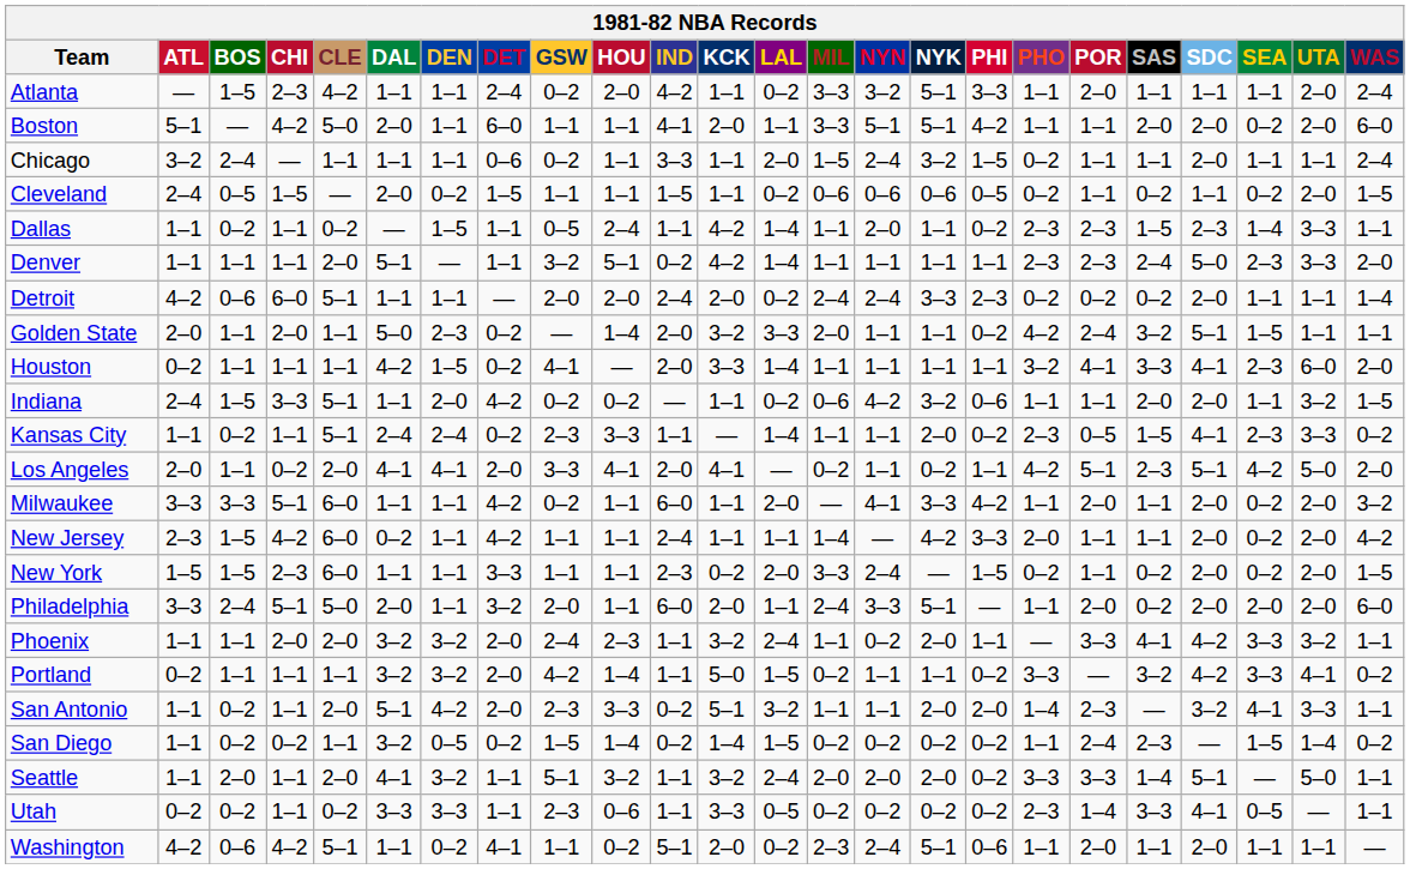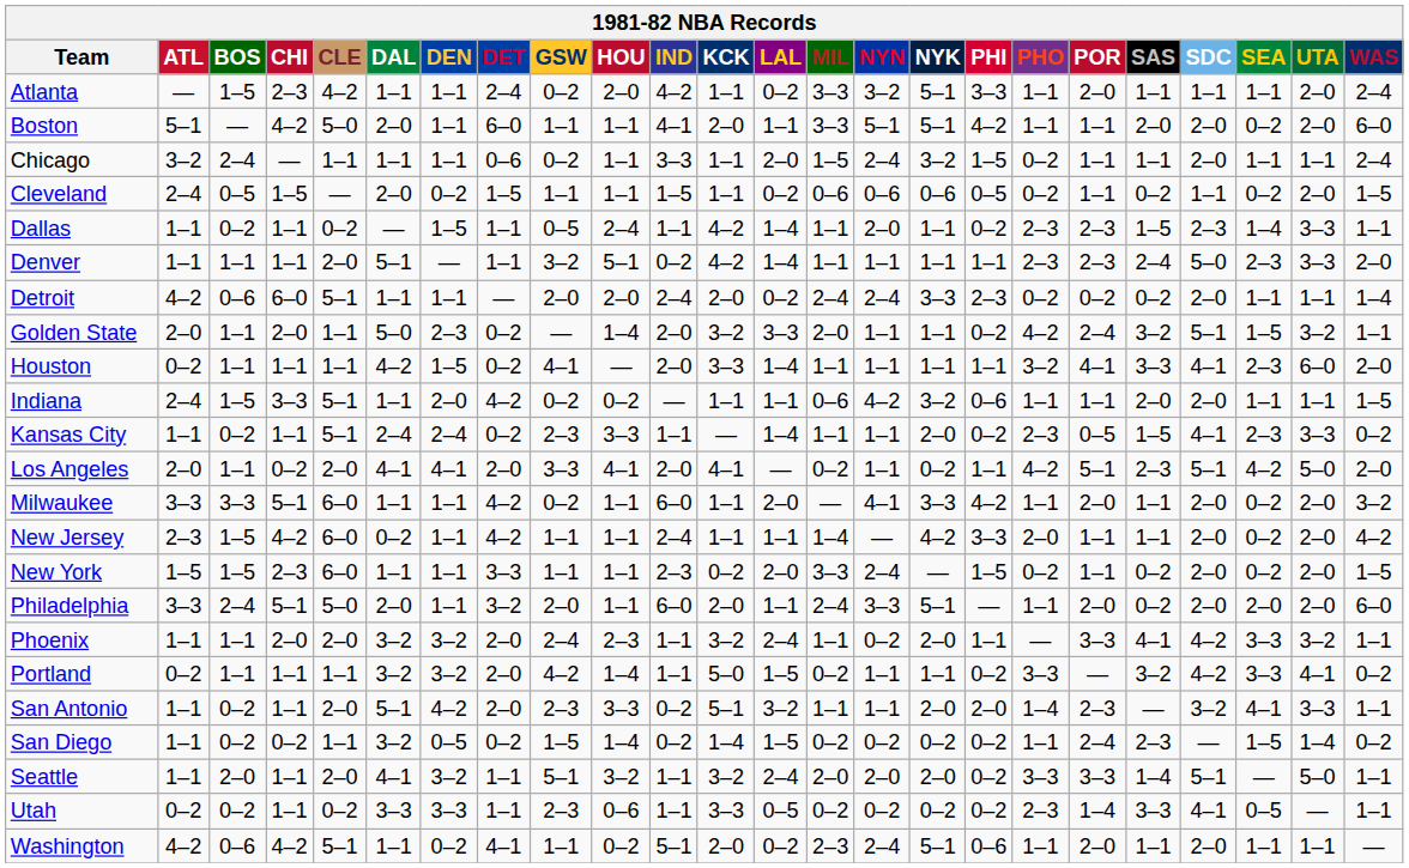 <table class="wikitable" style="font-size:95%; text-align:center;">
 <tr>
 <th colspan=24>1981-82 NBA Records</th>
 </tr>
 <tr>
 <th width=100>Team</th>
 <th style="background:#C90F2E;color:#FFFFFF;width=35">ATL</th>
 <th style="background:#006400;color:#FFFFFF;width=35">BOS</th>
 <th style="background:#BA0C2F;color:#FFFFFF;width=35">CHI</th>
 <th style="background:#C89A69;color:#77222F;width=35">CLE</th>
 <th style="background:#00843D;color:#FFFFFF;width=35">DAL</th>
 <th style="background:#003EA4;color:#FDC835;width=35">DEN</th>
 <th style="background:#003EA4;color:#D50032;width=35">DET</th>
 <th style="background:#FFC62C;color:#012F6B;width=35">GSW</th>
 <th style="background:#BA0C2F;color:#FFFFFF;width=35">HOU</th>
 <th style="background:#2C3294;color:#FCC624;width=35">IND</th>
 <th style="background:#012F6B;color:#FFFFFF;width=35">KCK</th>
 <th style="background:#800080;color:#FFD700;width=35">LAL</th>
 <th style="background:#006400;color:#B22222;width=35">MIL</th>
 <th style="background:#0032A1;color:#E5002B;width=35">NYN</th>
 <th style="background:#031E41;color:#FFFFFF;width=35">NYK</th>
 <th style="background:#D40032;color:#FFFFFF;width=35">PHI</th>
 <th style="background:#702F8B;color:#FA4417;width=35">PHO</th>
 <th style="background:#BA0C2F;color:#FFFFFF;width=35">POR</th>
 <th style="background:#000000;color:#C0C0C0;width=35">SAS</th>
 <th style="background:#6BB3E6;color:#FFFFFF;width=35">SDC</th>
 <th style="background:#00843D;color:#FFCD01;width=35">SEA</th>
 <th style="background:#046B38;color:#FCC200;width=35">UTA</th>
 <th style="background:#012F6D;color:#BA0C2F;width=35">WAS</th>
 </tr>
 <tr>
 <td style="text-align:left;"><a href='#'>Atlanta</a></td>
 <td>—</td>
 <td>1–5</td>
 <td>2–3</td>
 <td>4–2</td>
 <td>1–1</td>
 <td>1–1</td>
 <td>2–4</td>
 <td>0–2</td>
 <td>2–0</td>
 <td>4–2</td>
 <td>1–1</td>
 <td>0–2</td>
 <td>3–3</td>
 <td>3–2</td>
 <td>5–1</td>
 <td>3–3</td>
 <td>1–1</td>
 <td>2–0</td>
 <td>1–1</td>
 <td>1–1</td>
 <td>1–1</td>
 <td>2–0</td>
 <td>2–4</td>
 </tr>
 <tr>
 <td style="text-align:left;"><a href='#'>Boston</a></td>
 <td>5–1</td>
 <td>—</td>
 <td>4–2</td>
 <td>5–0</td>
 <td>2–0</td>
 <td>1–1</td>
 <td>6–0</td>
 <td>1–1</td>
 <td>1–1</td>
 <td>4–1</td>
 <td>2–0</td>
 <td>1–1</td>
 <td>3–3</td>
 <td>5–1</td>
 <td>5–1</td>
 <td>4–2</td>
 <td>1–1</td>
 <td>1–1</td>
 <td>2–0</td>
 <td>2–0</td>
 <td>0–2</td>
 <td>2–0</td>
 <td>6–0</td>
 </tr>
 <tr>
 <td style="text-align:left;">Chicago</td>
 <td>3–2</td>
 <td>2–4</td>
 <td>—</td>
 <td>1–1</td>
 <td>1–1</td>
 <td>1–1</td>
 <td>0–6</td>
 <td>0–2</td>
 <td>1–1</td>
 <td>3–3</td>
 <td>1–1</td>
 <td>2–0</td>
 <td>1–5</td>
 <td>2–4</td>
 <td>3–2</td>
 <td>1–5</td>
 <td>0–2</td>
 <td>1–1</td>
 <td>1–1</td>
 <td>2–0</td>
 <td>1–1</td>
 <td>1–1</td>
 <td>2–4</td>
 </tr>
 <tr>
 <td style="text-align:left;"><a href='#'>Cleveland</a></td>
 <td>2–4</td>
 <td>0–5</td>
 <td>1–5</td>
 <td>—</td>
 <td>2–0</td>
 <td>0–2</td>
 <td>1–5</td>
 <td>1–1</td>
 <td>1–1</td>
 <td>1–5</td>
 <td>1–1</td>
 <td>0–2</td>
 <td>0–6</td>
 <td>0–6</td>
 <td>0–6</td>
 <td>0–5</td>
 <td>0–2</td>
 <td>1–1</td>
 <td>0–2</td>
 <td>1–1</td>
 <td>0–2</td>
 <td>2–0</td>
 <td>1–5</td>
 </tr>
 <tr>
 <td style="text-align:left;"><a href='#'>Dallas</a></td>
 <td>1–1</td>
 <td>0–2</td>
 <td>1–1</td>
 <td>0–2</td>
 <td>—</td>
 <td>1–5</td>
 <td>1–1</td>
 <td>0–5</td>
 <td>2–4</td>
 <td>1–1</td>
 <td>4–2</td>
 <td>1–4</td>
 <td>1–1</td>
 <td>2–0</td>
 <td>1–1</td>
 <td>0–2</td>
 <td>2–3</td>
 <td>2–3</td>
 <td>1–5</td>
 <td>2–3</td>
 <td>1–4</td>
 <td>3–3</td>
 <td>1–1</td>
 </tr>
 <tr>
 <td style="text-align:left;"><a href='#'>Denver</a></td>
 <td>1–1</td>
 <td>1–1</td>
 <td>1–1</td>
 <td>2–0</td>
 <td>5–1</td>
 <td>—</td>
 <td>1–1</td>
 <td>3–2</td>
 <td>5–1</td>
 <td>0–2</td>
 <td>4–2</td>
 <td>1–4</td>
 <td>1–1</td>
 <td>1–1</td>
 <td>1–1</td>
 <td>1–1</td>
 <td>2–3</td>
 <td>2–3</td>
 <td>2–4</td>
 <td>5–0</td>
 <td>2–3</td>
 <td>3–3</td>
 <td>2–0</td>
 </tr>
 <tr>
 <td style="text-align:left;"><a href='#'>Detroit</a></td>
 <td>4–2</td>
 <td>0–6</td>
 <td>6–0</td>
 <td>5–1</td>
 <td>1–1</td>
 <td>1–1</td>
 <td>—</td>
 <td>2–0</td>
 <td>2–0</td>
 <td>2–4</td>
 <td>2–0</td>
 <td>0–2</td>
 <td>2–4</td>
 <td>2–4</td>
 <td>3–3</td>
 <td>2–3</td>
 <td>0–2</td>
 <td>0–2</td>
 <td>0–2</td>
 <td>2–0</td>
 <td>1–1</td>
 <td>1–1</td>
 <td>1–4</td>
 </tr>
 <tr>
 <td style="text-align:left;"><a href='#'>Golden State</a></td>
 <td>2–0</td>
 <td>1–1</td>
 <td>2–0</td>
 <td>1–1</td>
 <td>5–0</td>
 <td>2–3</td>
 <td>0–2</td>
 <td>—</td>
 <td>1–4</td>
 <td>2–0</td>
 <td>3–2</td>
 <td>3–3</td>
 <td>2–0</td>
 <td>1–1</td>
 <td>1–1</td>
 <td>0–2</td>
 <td>4–2</td>
 <td>2–4</td>
 <td>3–2</td>
 <td>5–1</td>
 <td>1–5</td>
-<td>1–1</td>
+<td>3–2</td>
 <td>1–1</td>
 </tr>
 <tr>
 <td style="text-align:left;"><a href='#'>Houston</a></td>
 <td>0–2</td>
 <td>1–1</td>
 <td>1–1</td>
 <td>1–1</td>
 <td>4–2</td>
 <td>1–5</td>
 <td>0–2</td>
 <td>4–1</td>
 <td>—</td>
 <td>2–0</td>
 <td>3–3</td>
 <td>1–4</td>
 <td>1–1</td>
 <td>1–1</td>
 <td>1–1</td>
 <td>1–1</td>
 <td>3–2</td>
 <td>4–1</td>
 <td>3–3</td>
 <td>4–1</td>
 <td>2–3</td>
 <td>6–0</td>
 <td>2–0</td>
 </tr>
 <tr>
 <td style="text-align:left;"><a href='#'>Indiana</a></td>
 <td>2–4</td>
 <td>1–5</td>
 <td>3–3</td>
 <td>5–1</td>
 <td>1–1</td>
 <td>2–0</td>
 <td>4–2</td>
 <td>0–2</td>
 <td>0–2</td>
 <td>—</td>
 <td>1–1</td>
-<td>0–2</td>
+<td>1–1</td>
 <td>0–6</td>
 <td>4–2</td>
 <td>3–2</td>
 <td>0–6</td>
 <td>1–1</td>
 <td>1–1</td>
 <td>2–0</td>
 <td>2–0</td>
 <td>1–1</td>
-<td>3–2</td>
+<td>1–1</td>
 <td>1–5</td>
 </tr>
 <tr>
 <td style="text-align:left;"><a href='#'>Kansas City</a></td>
 <td>1–1</td>
 <td>0–2</td>
 <td>1–1</td>
 <td>5–1</td>
 <td>2–4</td>
 <td>2–4</td>
 <td>0–2</td>
 <td>2–3</td>
 <td>3–3</td>
 <td>1–1</td>
 <td>—</td>
 <td>1–4</td>
 <td>1–1</td>
 <td>1–1</td>
 <td>2–0</td>
 <td>0–2</td>
 <td>2–3</td>
 <td>0–5</td>
 <td>1–5</td>
 <td>4–1</td>
 <td>2–3</td>
 <td>3–3</td>
 <td>0–2</td>
 </tr>
 <tr>
 <td style="text-align:left;"><a href='#'>Los Angeles</a></td>
 <td>2–0</td>
 <td>1–1</td>
 <td>0–2</td>
 <td>2–0</td>
 <td>4–1</td>
 <td>4–1</td>
 <td>2–0</td>
 <td>3–3</td>
 <td>4–1</td>
 <td>2–0</td>
 <td>4–1</td>
 <td>—</td>
 <td>0–2</td>
 <td>1–1</td>
 <td>0–2</td>
 <td>1–1</td>
 <td>4–2</td>
 <td>5–1</td>
 <td>2–3</td>
 <td>5–1</td>
 <td>4–2</td>
 <td>5–0</td>
 <td>2–0</td>
 </tr>
 <tr>
 <td style="text-align:left;"><a href='#'>Milwaukee</a></td>
 <td>3–3</td>
 <td>3–3</td>
 <td>5–1</td>
 <td>6–0</td>
 <td>1–1</td>
 <td>1–1</td>
 <td>4–2</td>
 <td>0–2</td>
 <td>1–1</td>
 <td>6–0</td>
 <td>1–1</td>
 <td>2–0</td>
 <td>—</td>
 <td>4–1</td>
 <td>3–3</td>
 <td>4–2</td>
 <td>1–1</td>
 <td>2–0</td>
 <td>1–1</td>
 <td>2–0</td>
 <td>0–2</td>
 <td>2–0</td>
 <td>3–2</td>
 </tr>
 <tr>
 <td style="text-align:left;"><a href='#'>New Jersey</a></td>
 <td>2–3</td>
 <td>1–5</td>
 <td>4–2</td>
 <td>6–0</td>
 <td>0–2</td>
 <td>1–1</td>
 <td>4–2</td>
 <td>1–1</td>
 <td>1–1</td>
 <td>2–4</td>
 <td>1–1</td>
 <td>1–1</td>
 <td>1–4</td>
 <td>—</td>
 <td>4–2</td>
 <td>3–3</td>
 <td>2–0</td>
 <td>1–1</td>
 <td>1–1</td>
 <td>2–0</td>
 <td>0–2</td>
 <td>2–0</td>
 <td>4–2</td>
 </tr>
 <tr>
 <td style="text-align:left;"><a href='#'>New York</a></td>
 <td>1–5</td>
 <td>1–5</td>
 <td>2–3</td>
 <td>6–0</td>
 <td>1–1</td>
 <td>1–1</td>
 <td>3–3</td>
 <td>1–1</td>
 <td>1–1</td>
 <td>2–3</td>
 <td>0–2</td>
 <td>2–0</td>
 <td>3–3</td>
 <td>2–4</td>
 <td>—</td>
 <td>1–5</td>
 <td>0–2</td>
 <td>1–1</td>
 <td>0–2</td>
 <td>2–0</td>
 <td>0–2</td>
 <td>2–0</td>
 <td>1–5</td>
 </tr>
 <tr>
 <td style="text-align:left;"><a href='#'>Philadelphia</a></td>
 <td>3–3</td>
 <td>2–4</td>
 <td>5–1</td>
 <td>5–0</td>
 <td>2–0</td>
 <td>1–1</td>
 <td>3–2</td>
 <td>2–0</td>
 <td>1–1</td>
 <td>6–0</td>
 <td>2–0</td>
 <td>1–1</td>
 <td>2–4</td>
 <td>3–3</td>
 <td>5–1</td>
 <td>—</td>
 <td>1–1</td>
 <td>2–0</td>
 <td>0–2</td>
 <td>2–0</td>
 <td>2–0</td>
 <td>2–0</td>
 <td>6–0</td>
 </tr>
 <tr>
 <td style="text-align:left;"><a href='#'>Phoenix</a></td>
 <td>1–1</td>
 <td>1–1</td>
 <td>2–0</td>
 <td>2–0</td>
 <td>3–2</td>
 <td>3–2</td>
 <td>2–0</td>
 <td>2–4</td>
 <td>2–3</td>
 <td>1–1</td>
 <td>3–2</td>
 <td>2–4</td>
 <td>1–1</td>
 <td>0–2</td>
 <td>2–0</td>
 <td>1–1</td>
 <td>—</td>
 <td>3–3</td>
 <td>4–1</td>
 <td>4–2</td>
 <td>3–3</td>
 <td>3–2</td>
 <td>1–1</td>
 </tr>
 <tr>
 <td style="text-align:left;"><a href='#'>Portland</a></td>
 <td>0–2</td>
 <td>1–1</td>
 <td>1–1</td>
 <td>1–1</td>
 <td>3–2</td>
 <td>3–2</td>
 <td>2–0</td>
 <td>4–2</td>
 <td>1–4</td>
 <td>1–1</td>
 <td>5–0</td>
 <td>1–5</td>
 <td>0–2</td>
 <td>1–1</td>
 <td>1–1</td>
 <td>0–2</td>
 <td>3–3</td>
 <td>—</td>
 <td>3–2</td>
 <td>4–2</td>
 <td>3–3</td>
 <td>4–1</td>
 <td>0–2</td>
 </tr>
 <tr>
 <td style="text-align:left;"><a href='#'>San Antonio</a></td>
 <td>1–1</td>
 <td>0–2</td>
 <td>1–1</td>
 <td>2–0</td>
 <td>5–1</td>
 <td>4–2</td>
 <td>2–0</td>
 <td>2–3</td>
 <td>3–3</td>
 <td>0–2</td>
 <td>5–1</td>
 <td>3–2</td>
 <td>1–1</td>
 <td>1–1</td>
 <td>2–0</td>
 <td>2–0</td>
 <td>1–4</td>
 <td>2–3</td>
 <td>—</td>
 <td>3–2</td>
 <td>4–1</td>
 <td>3–3</td>
 <td>1–1</td>
 </tr>
 <tr>
 <td style="text-align:left;"><a href='#'>San Diego</a></td>
 <td>1–1</td>
 <td>0–2</td>
 <td>0–2</td>
 <td>1–1</td>
 <td>3–2</td>
 <td>0–5</td>
 <td>0–2</td>
 <td>1–5</td>
 <td>1–4</td>
 <td>0–2</td>
 <td>1–4</td>
 <td>1–5</td>
 <td>0–2</td>
 <td>0–2</td>
 <td>0–2</td>
 <td>0–2</td>
 <td>1–1</td>
 <td>2–4</td>
 <td>2–3</td>
 <td>—</td>
 <td>1–5</td>
 <td>1–4</td>
 <td>0–2</td>
 </tr>
 <tr>
 <td style="text-align:left;"><a href='#'>Seattle</a></td>
 <td>1–1</td>
 <td>2–0</td>
 <td>1–1</td>
 <td>2–0</td>
 <td>4–1</td>
 <td>3–2</td>
 <td>1–1</td>
 <td>5–1</td>
 <td>3–2</td>
 <td>1–1</td>
 <td>3–2</td>
 <td>2–4</td>
 <td>2–0</td>
 <td>2–0</td>
 <td>2–0</td>
 <td>0–2</td>
 <td>3–3</td>
 <td>3–3</td>
 <td>1–4</td>
 <td>5–1</td>
 <td>—</td>
 <td>5–0</td>
 <td>1–1</td>
 </tr>
 <tr>
 <td style="text-align:left;"><a href='#'>Utah</a></td>
 <td>0–2</td>
 <td>0–2</td>
 <td>1–1</td>
 <td>0–2</td>
 <td>3–3</td>
 <td>3–3</td>
 <td>1–1</td>
 <td>2–3</td>
 <td>0–6</td>
 <td>1–1</td>
 <td>3–3</td>
 <td>0–5</td>
 <td>0–2</td>
 <td>0–2</td>
 <td>0–2</td>
 <td>0–2</td>
 <td>2–3</td>
 <td>1–4</td>
 <td>3–3</td>
 <td>4–1</td>
 <td>0–5</td>
 <td>—</td>
 <td>1–1</td>
 </tr>
 <tr>
 <td style="text-align:left;"><a href='#'>Washington</a></td>
 <td>4–2</td>
 <td>0–6</td>
 <td>4–2</td>
 <td>5–1</td>
 <td>1–1</td>
 <td>0–2</td>
 <td>4–1</td>
 <td>1–1</td>
 <td>0–2</td>
 <td>5–1</td>
 <td>2–0</td>
 <td>0–2</td>
 <td>2–3</td>
 <td>2–4</td>
 <td>5–1</td>
 <td>0–6</td>
 <td>1–1</td>
 <td>2–0</td>
 <td>1–1</td>
 <td>2–0</td>
 <td>1–1</td>
 <td>1–1</td>
 <td>—</td>
 </tr>
 </table>
